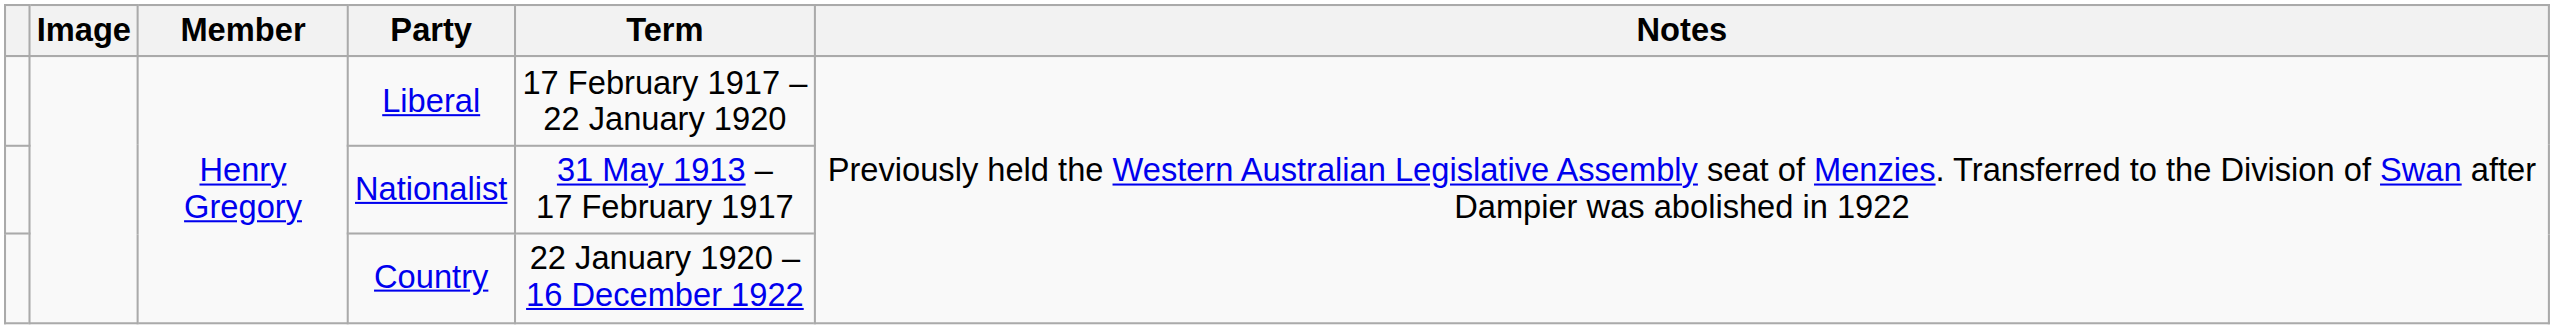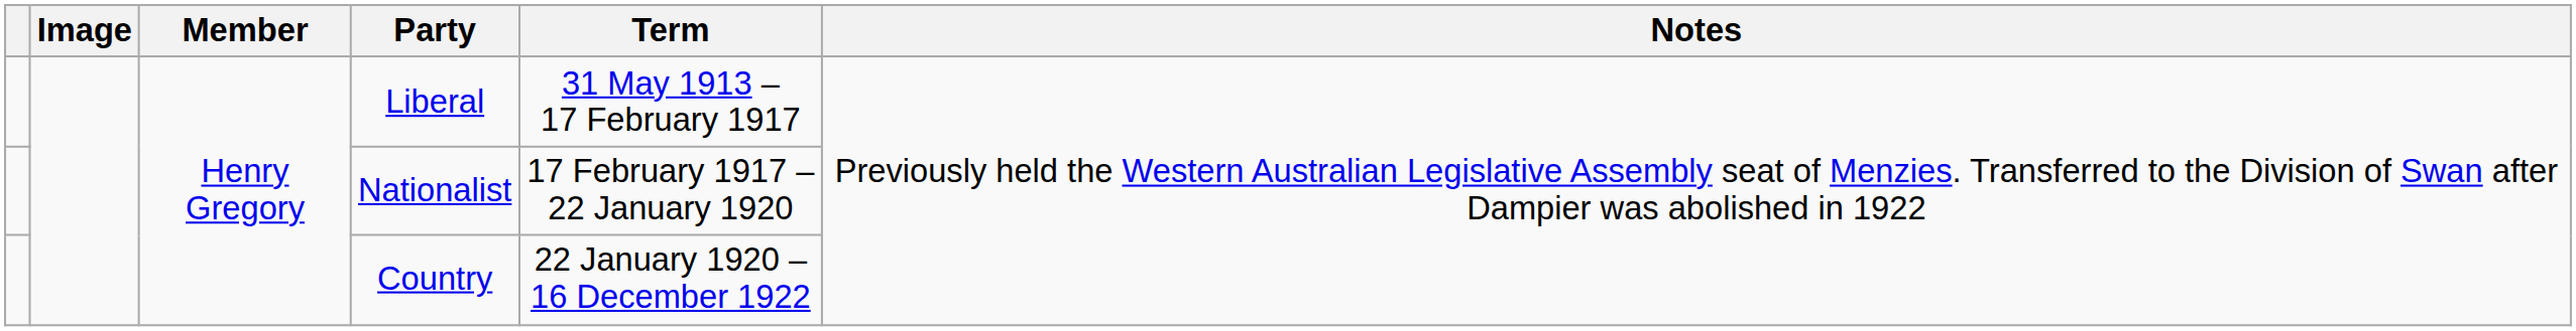 <table class=wikitable style="text-align:center">
 <tr>
 <th></th>
 <th>Image</th>
 <th>Member</th>
 <th>Party</th>
 <th>Term</th>
 <th>Notes</th>
 </tr>
 <tr>
 </tr>
 <tr>
 <td> </td>
 <td rowspan=3></td>
 <td rowspan=3><a href='#'>Henry Gregory</a><br></td>
 <td><a href='#'>Liberal</a></td>
-<td nowrap>17 February 1917 –<br>22 January 1920</td>
+<td nowrap><a href='#'>31 May 1913</a> –<br>17 February 1917</td>
 <td rowspan=3>Previously held the <a href='#'>Western Australian Legislative Assembly</a> seat of <a href='#'>Menzies</a>. Transferred to the Division of <a href='#'>Swan</a> after Dampier was abolished in 1922</td>
 </tr>
 <tr>
 <td> </td>
 <td nowrap><a href='#'>Nationalist</a></td>
-<td nowrap><a href='#'>31 May 1913</a> –<br>17 February 1917</td>
+<td nowrap>17 February 1917 –<br>22 January 1920</td>
 </tr>
 <tr>
 <td> </td>
 <td nowrap><a href='#'>Country</a></td>
 <td nowrap>22 January 1920 –<br><a href='#'>16 December 1922</a></td>
 </tr>
 </table>
